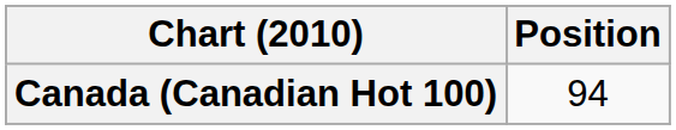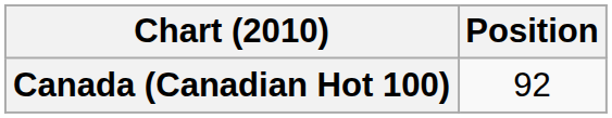 <table class="wikitable plainrowheaders" style="text-align:center">
 <tr>
 <th scope="col">Chart (2010)</th>
 <th scope="col">Position</th>
 </tr>
 <tr>
 <th scope="row">Canada (Canadian Hot 100)</th>
-<td>94</td>
+<td>92</td>
 </tr>
 </table>
